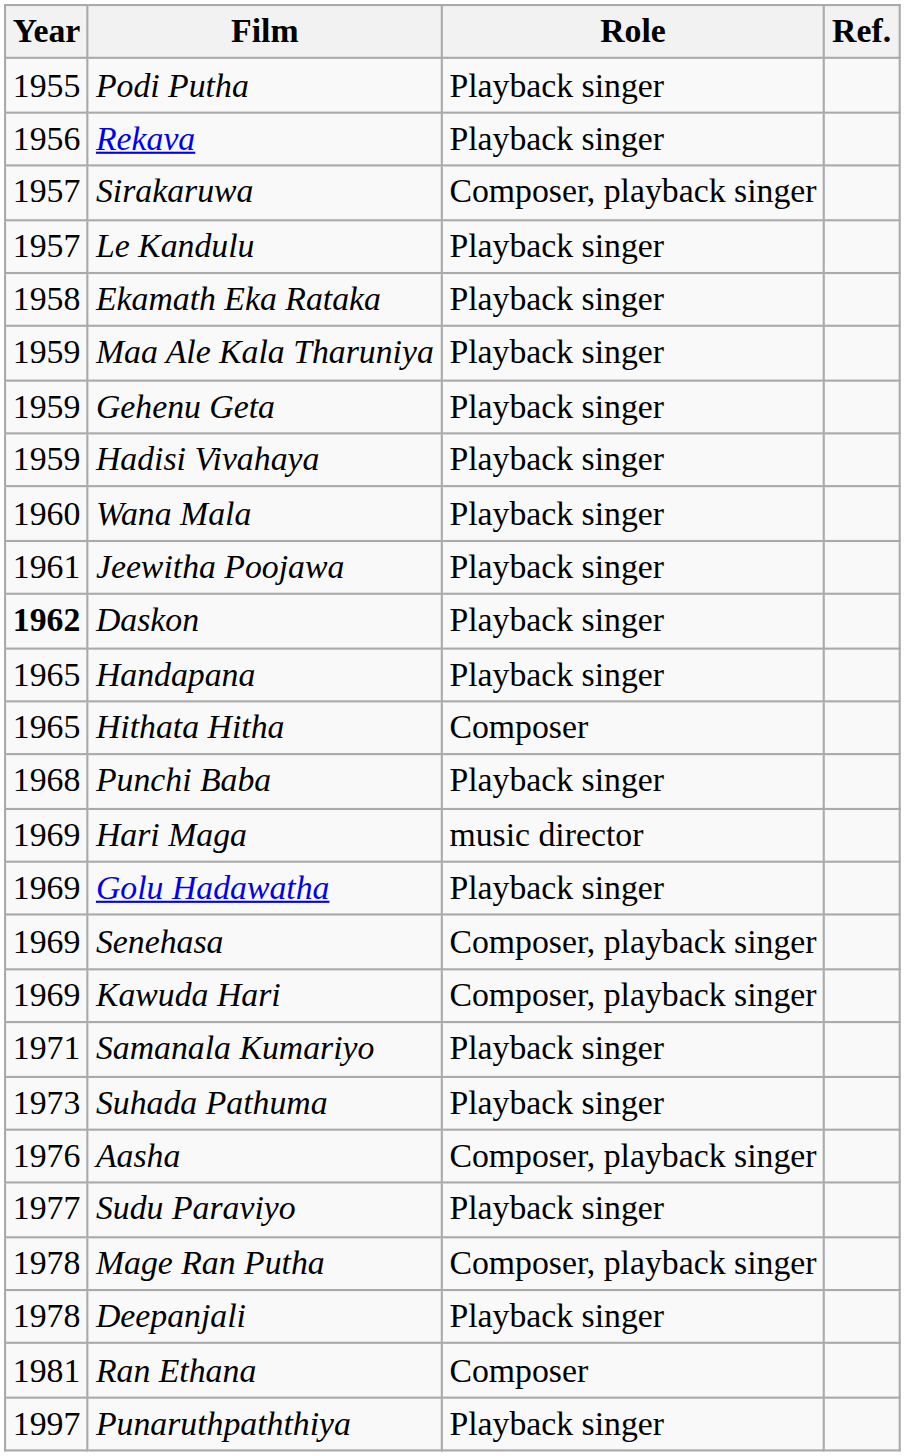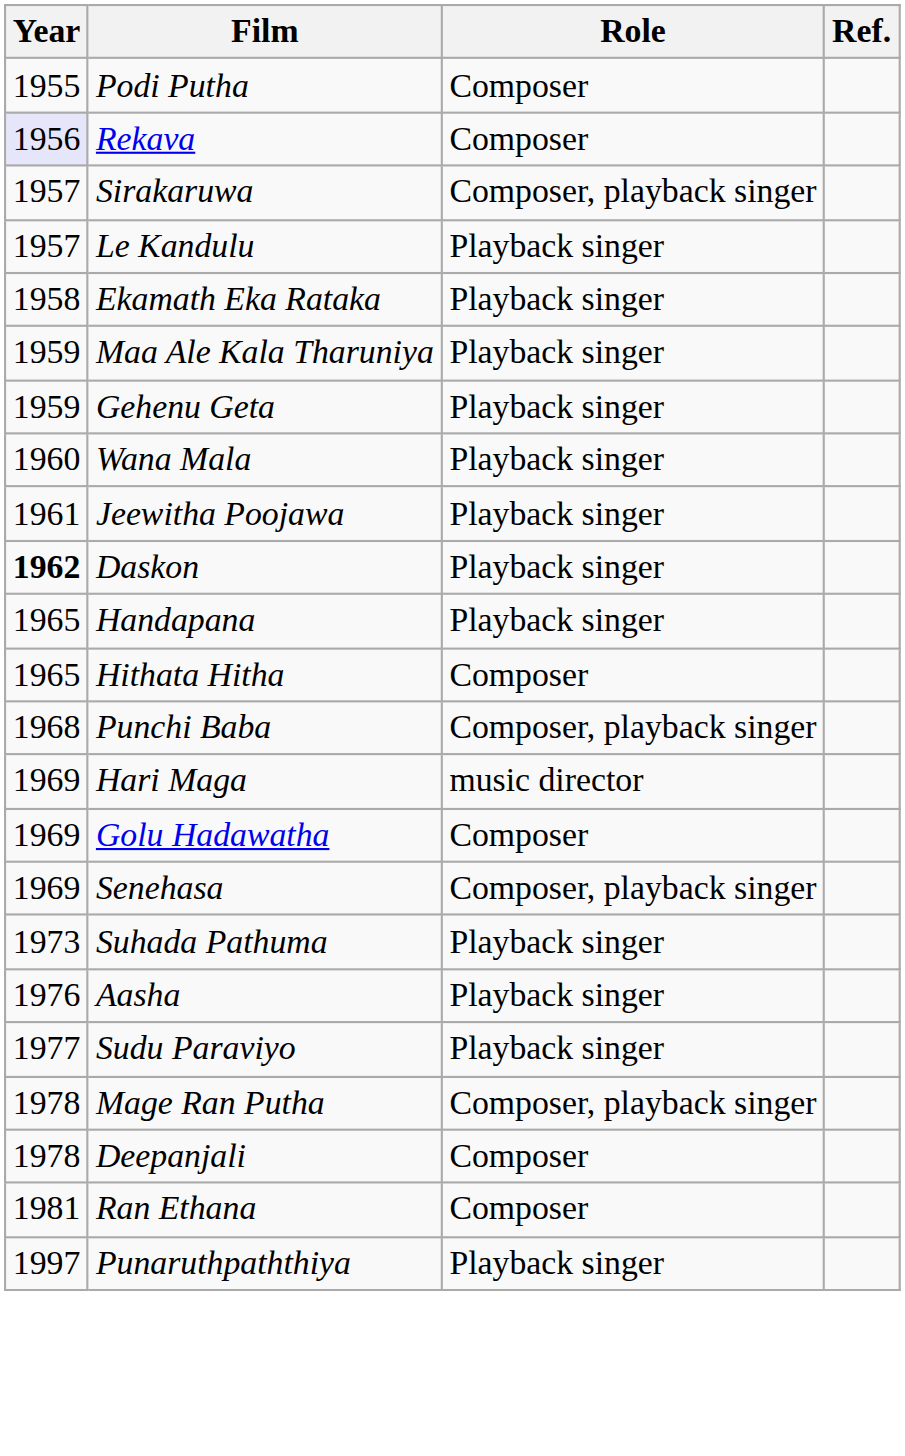 <table class="wikitable">
 <tr>
 <th>Year</th>
 <th>Film</th>
 <th>Role</th>
 <th>Ref.</th>
 </tr>
 <tr>
 <td>1955</td>
 <td><em>Podi Putha</em></td>
-<td>Playback singer</td>
+<td>Composer</td>
 <td></td>
 </tr>
 <tr>
-<td>1956</td>
+<td style="background: lavender;">1956</td>
 <td><em><a href='#'>Rekava</a></em></td>
-<td>Playback singer</td>
+<td>Composer</td>
 <td></td>
 </tr>
 <tr>
 <td>1957</td>
 <td><em>Sirakaruwa</em></td>
 <td>Composer, playback singer</td>
 <td></td>
 </tr>
 <tr>
 <td>1957</td>
 <td><em>Le Kandulu</em></td>
 <td>Playback singer</td>
 <td></td>
 </tr>
 <tr>
 <td>1958</td>
 <td><em>Ekamath Eka Rataka</em></td>
 <td>Playback singer</td>
 <td></td>
 </tr>
 <tr>
 <td>1959</td>
 <td><em>Maa Ale Kala Tharuniya</em></td>
 <td>Playback singer</td>
 <td></td>
 </tr>
 <tr>
 <td>1959</td>
 <td><em>Gehenu Geta</em></td>
-<td>Playback singer</td>
-<td></td>
-</tr>
-<tr>
-<td>1959</td>
-<td><em>Hadisi Vivahaya</em></td>
 <td>Playback singer</td>
 <td></td>
 </tr>
 <tr>
 <td>1960</td>
 <td><em>Wana Mala</em></td>
 <td>Playback singer</td>
 <td></td>
 </tr>
 <tr>
 <td>1961</td>
 <td><em>Jeewitha Poojawa</em></td>
 <td>Playback singer</td>
 <td></td>
 </tr>
 <tr>
 <td><strong>1962</strong></td>
 <td><em>Daskon</em></td>
 <td>Playback singer</td>
 <td></td>
 </tr>
 <tr>
 <td>1965</td>
 <td><em>Handapana</em></td>
 <td>Playback singer</td>
 <td></td>
 </tr>
 <tr>
 <td>1965</td>
 <td><em>Hithata Hitha</em></td>
 <td>Composer</td>
 <td></td>
 </tr>
 <tr>
 <td>1968</td>
 <td><em>Punchi Baba</em></td>
-<td>Playback singer</td>
+<td>Composer, playback singer</td>
 <td></td>
 </tr>
 <tr>
 <td>1969</td>
 <td><em>Hari Maga</em></td>
 <td>music director</td>
 <td></td>
 </tr>
 <tr>
 <td>1969</td>
 <td><em><a href='#'>Golu Hadawatha</a></em></td>
-<td>Playback singer</td>
+<td>Composer</td>
 <td></td>
 </tr>
 <tr>
 <td>1969</td>
 <td><em>Senehasa</em></td>
 <td>Composer, playback singer</td>
-<td></td>
-</tr>
-<tr>
-<td>1969</td>
-<td><em>Kawuda Hari</em></td>
-<td>Composer, playback singer</td>
-<td></td>
-</tr>
-<tr>
-<td>1971</td>
-<td><em>Samanala Kumariyo</em></td>
-<td>Playback singer</td>
 <td></td>
 </tr>
 <tr>
 <td>1973</td>
 <td><em>Suhada Pathuma</em></td>
 <td>Playback singer</td>
 <td></td>
 </tr>
 <tr>
 <td>1976</td>
 <td><em>Aasha</em></td>
-<td>Composer, playback singer</td>
+<td>Playback singer</td>
 <td></td>
 </tr>
 <tr>
 <td>1977</td>
 <td><em>Sudu Paraviyo</em></td>
 <td>Playback singer</td>
 <td></td>
 </tr>
 <tr>
 <td>1978</td>
 <td><em>Mage Ran Putha</em></td>
 <td>Composer, playback singer</td>
 <td></td>
 </tr>
 <tr>
 <td>1978</td>
 <td><em>Deepanjali</em></td>
-<td>Playback singer</td>
+<td>Composer</td>
 <td></td>
 </tr>
 <tr>
 <td>1981</td>
 <td><em>Ran Ethana</em></td>
 <td>Composer</td>
 <td></td>
 </tr>
 <tr>
 <td>1997</td>
 <td><em>Punaruthpaththiya</em></td>
 <td>Playback singer</td>
 <td></td>
 </tr>
 </table>
